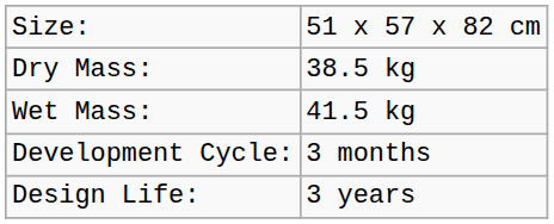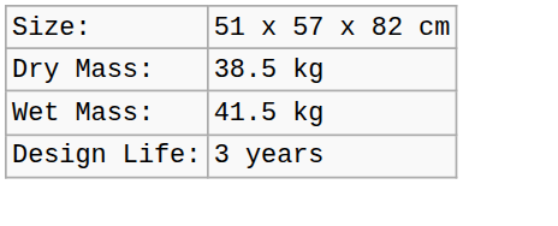 <table class="wikitable">
 <tr>
 <td>Size:</td>
 <td>51 x 57 x 82 cm</td>
 </tr>
 <tr>
 <td>Dry Mass:</td>
 <td>38.5 kg</td>
 </tr>
 <tr>
 <td>Wet Mass:</td>
 <td>41.5 kg</td>
 </tr>
 <tr>
-<td>Development Cycle:</td>
-<td>3 months</td>
-</tr>
-<tr>
 <td>Design Life:</td>
 <td>3 years</td>
 </tr>
 </table>
